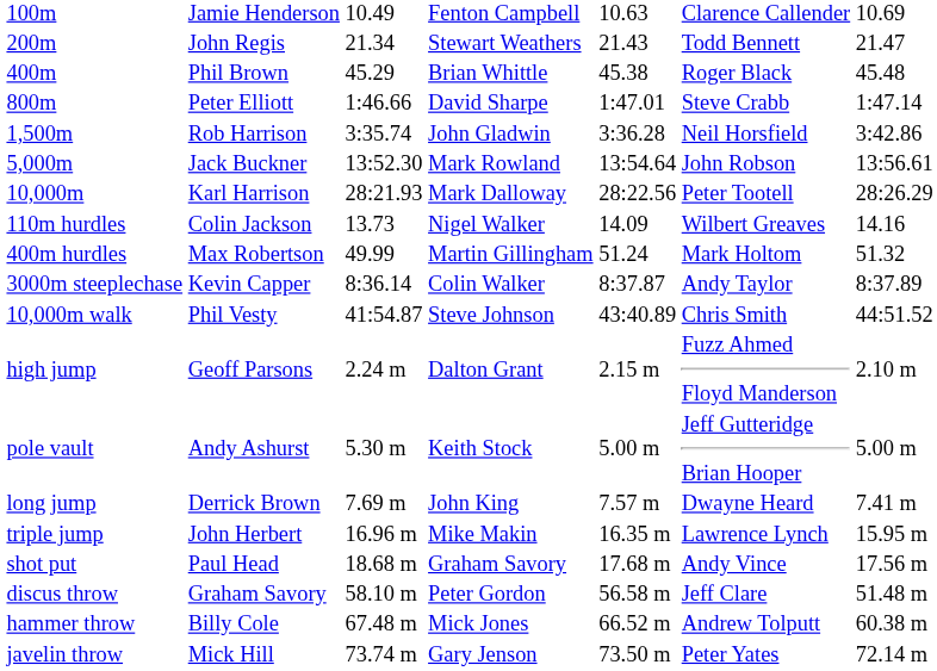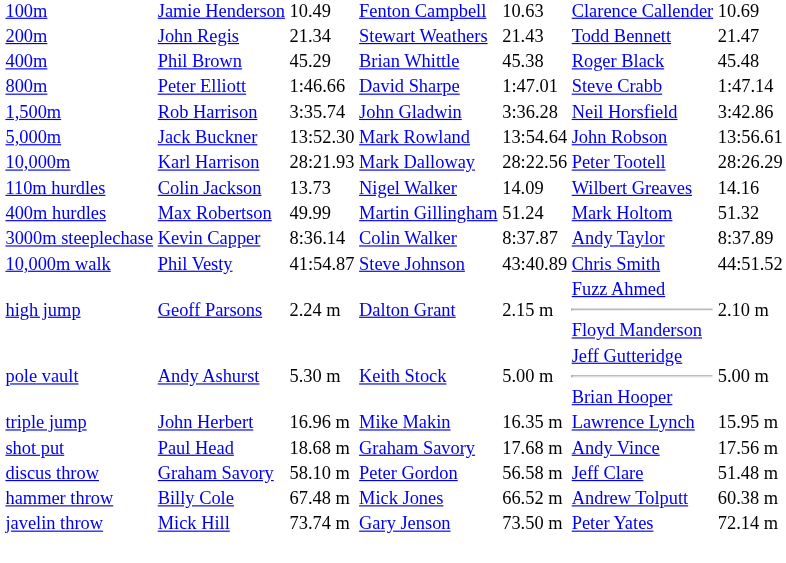 <table>
 <tr>
 <td><a href='#'>100m</a></td>
 <td> <a href='#'>Jamie Henderson</a></td>
 <td>10.49</td>
 <td><a href='#'>Fenton Campbell</a></td>
 <td>10.63</td>
 <td><a href='#'>Clarence Callender</a></td>
 <td>10.69</td>
 </tr>
 <tr>
 <td><a href='#'>200m</a></td>
 <td><a href='#'>John Regis</a></td>
 <td>21.34</td>
 <td><a href='#'>Stewart Weathers</a></td>
 <td>21.43</td>
 <td><a href='#'>Todd Bennett</a></td>
 <td>21.47</td>
 </tr>
 <tr>
 <td><a href='#'>400m</a></td>
 <td><a href='#'>Phil Brown</a></td>
 <td>45.29</td>
 <td> <a href='#'>Brian Whittle</a></td>
 <td>45.38</td>
 <td><a href='#'>Roger Black</a></td>
 <td>45.48</td>
 </tr>
 <tr>
 <td><a href='#'>800m</a></td>
 <td><a href='#'>Peter Elliott</a></td>
 <td>1:46.66</td>
 <td><a href='#'>David Sharpe</a></td>
 <td>1:47.01</td>
 <td><a href='#'>Steve Crabb</a></td>
 <td>1:47.14</td>
 </tr>
 <tr>
 <td><a href='#'>1,500m</a></td>
 <td><a href='#'>Rob Harrison</a></td>
 <td>3:35.74</td>
 <td><a href='#'>John Gladwin</a></td>
 <td>3:36.28</td>
 <td> <a href='#'>Neil Horsfield</a></td>
 <td>3:42.86</td>
 </tr>
 <tr>
 <td><a href='#'>5,000m</a></td>
 <td><a href='#'>Jack Buckner</a></td>
 <td>13:52.30</td>
 <td><a href='#'>Mark Rowland</a></td>
 <td>13:54.64</td>
 <td> <a href='#'>John Robson</a></td>
 <td>13:56.61</td>
 </tr>
 <tr>
 <td><a href='#'>10,000m</a></td>
 <td><a href='#'>Karl Harrison</a></td>
 <td>28:21.93</td>
 <td><a href='#'>Mark Dalloway</a></td>
 <td>28:22.56</td>
 <td><a href='#'>Peter Tootell</a></td>
 <td>28:26.29</td>
 </tr>
 <tr>
 <td><a href='#'>110m hurdles</a></td>
 <td> <a href='#'>Colin Jackson</a></td>
 <td>13.73</td>
 <td> <a href='#'>Nigel Walker</a></td>
 <td>14.09</td>
 <td><a href='#'>Wilbert Greaves</a></td>
 <td>14.16</td>
 </tr>
 <tr>
 <td><a href='#'>400m hurdles</a></td>
 <td><a href='#'>Max Robertson</a></td>
 <td>49.99</td>
 <td><a href='#'>Martin Gillingham</a></td>
 <td>51.24</td>
 <td><a href='#'>Mark Holtom</a></td>
 <td>51.32</td>
 </tr>
 <tr>
 <td><a href='#'>3000m steeplechase</a></td>
 <td><a href='#'>Kevin Capper</a></td>
 <td>8:36.14</td>
 <td><a href='#'>Colin Walker</a></td>
 <td>8:37.87</td>
 <td><a href='#'>Andy Taylor</a></td>
 <td>8:37.89</td>
 </tr>
 <tr>
 <td><a href='#'>10,000m walk</a></td>
 <td><a href='#'>Phil Vesty</a></td>
 <td>41:54.87</td>
 <td><a href='#'>Steve Johnson</a></td>
 <td>43:40.89</td>
 <td><a href='#'>Chris Smith</a></td>
 <td>44:51.52</td>
 </tr>
 <tr>
 <td><a href='#'>high jump</a></td>
 <td> <a href='#'>Geoff Parsons</a></td>
 <td>2.24 m</td>
 <td><a href='#'>Dalton Grant</a></td>
 <td>2.15 m</td>
 <td><a href='#'>Fuzz Ahmed</a><hr><a href='#'>Floyd Manderson</a></td>
 <td>2.10 m</td>
 </tr>
 <tr>
 <td><a href='#'>pole vault</a></td>
 <td><a href='#'>Andy Ashurst</a></td>
 <td>5.30 m</td>
 <td><a href='#'>Keith Stock</a></td>
 <td>5.00 m</td>
 <td><a href='#'>Jeff Gutteridge</a><hr><a href='#'>Brian Hooper</a></td>
 <td>5.00 m</td>
 </tr>
 <tr>
-<td><a href='#'>long jump</a></td>
-<td><a href='#'>Derrick Brown</a></td>
-<td>7.69 m</td>
-<td><a href='#'>John King</a></td>
-<td>7.57 m</td>
-<td><a href='#'>Dwayne Heard</a></td>
-<td>7.41 m</td>
-</tr>
-<tr>
 <td><a href='#'>triple jump</a></td>
 <td><a href='#'>John Herbert</a></td>
 <td>16.96 m </td>
 <td><a href='#'>Mike Makin</a></td>
 <td>16.35 m</td>
 <td><a href='#'>Lawrence Lynch</a></td>
 <td>15.95 m </td>
 </tr>
 <tr>
 <td><a href='#'>shot put</a></td>
 <td><a href='#'>Paul Head</a></td>
 <td>18.68 m</td>
 <td><a href='#'>Graham Savory</a></td>
 <td>17.68 m</td>
 <td><a href='#'>Andy Vince</a></td>
 <td>17.56 m</td>
 </tr>
 <tr>
 <td><a href='#'>discus throw</a></td>
 <td><a href='#'>Graham Savory</a></td>
 <td>58.10 m</td>
 <td><a href='#'>Peter Gordon</a></td>
 <td>56.58 m</td>
 <td><a href='#'>Jeff Clare</a></td>
 <td>51.48 m</td>
 </tr>
 <tr>
 <td><a href='#'>hammer throw</a></td>
 <td><a href='#'>Billy Cole</a></td>
 <td>67.48 m</td>
 <td><a href='#'>Mick Jones</a></td>
 <td>66.52 m</td>
 <td><a href='#'>Andrew Tolputt</a></td>
 <td>60.38 m</td>
 </tr>
 <tr>
 <td><a href='#'>javelin throw</a></td>
 <td><a href='#'>Mick Hill</a></td>
 <td>73.74 m</td>
 <td><a href='#'>Gary Jenson</a></td>
 <td>73.50 m</td>
 <td><a href='#'>Peter Yates</a></td>
 <td>72.14 m</td>
 </tr>
 </table>
